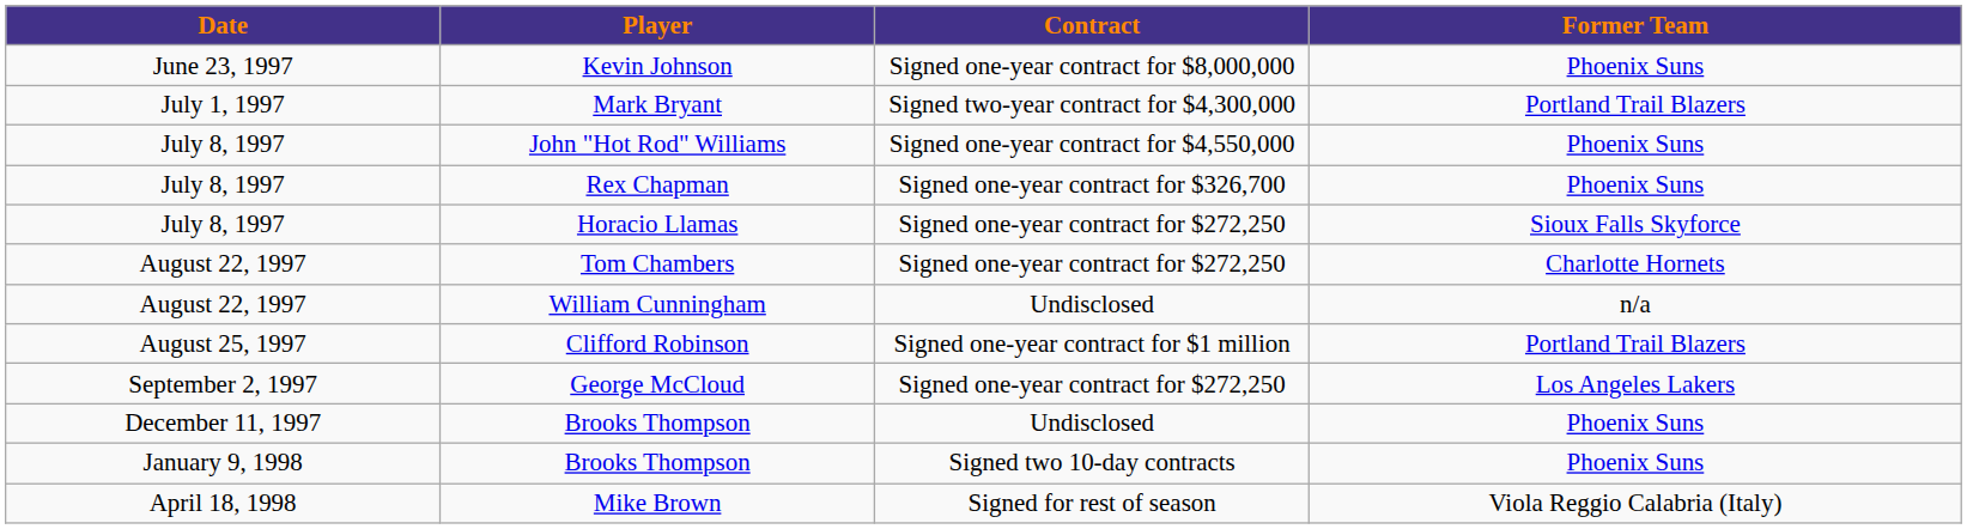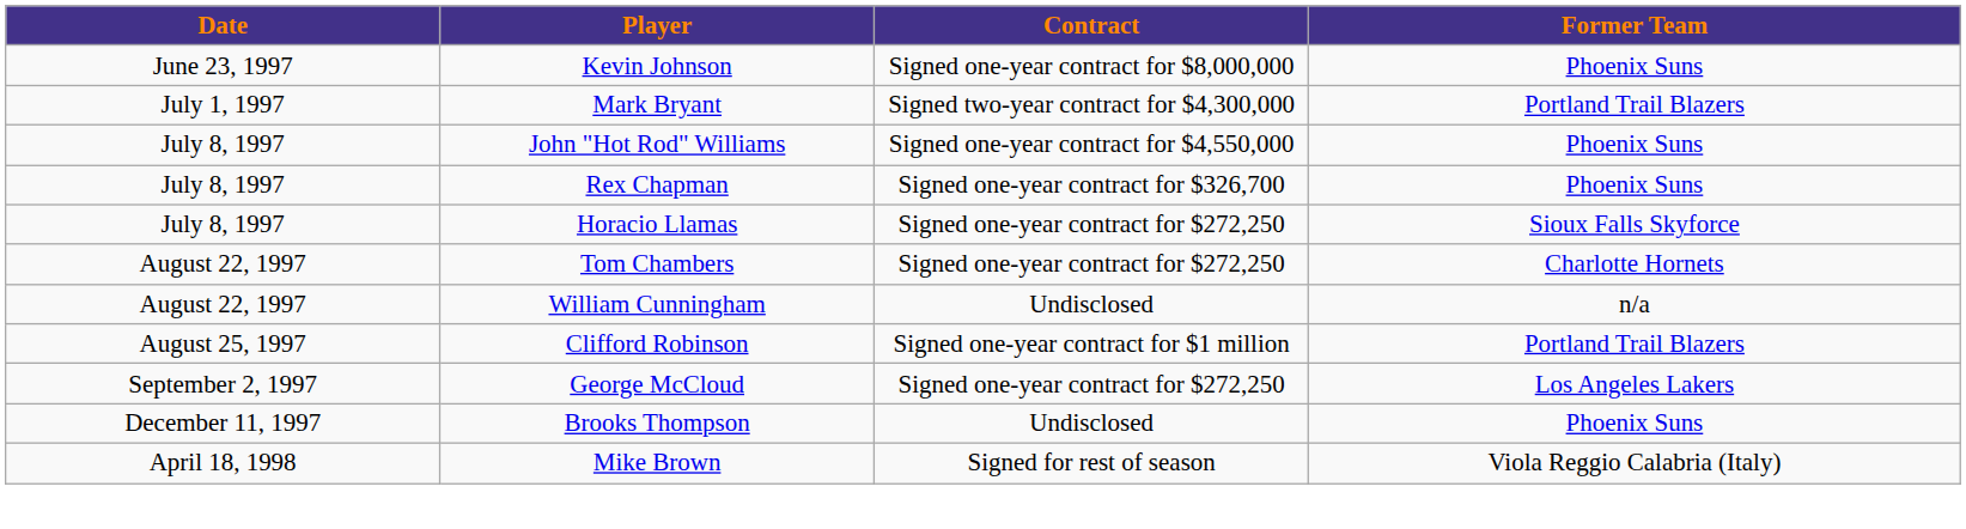 <table class="wikitable sortable sortable">
 <tr>
 <th style="background:#423189; color:#FF8800" width="10%">Date</th>
 <th style="background:#423189; color:#FF8800" width="10%">Player</th>
 <th style="background:#423189; color:#FF8800" width="10%">Contract</th>
 <th style="background:#423189; color:#FF8800" width="15%">Former Team</th>
 </tr>
 <tr style="text-align: center">
 <td>June 23, 1997</td>
 <td><a href='#'>Kevin Johnson</a></td>
 <td>Signed one-year contract for $8,000,000</td>
 <td><a href='#'>Phoenix Suns</a></td>
 </tr>
 <tr style="text-align: center">
 <td>July 1, 1997</td>
 <td><a href='#'>Mark Bryant</a></td>
 <td>Signed two-year contract for $4,300,000</td>
 <td><a href='#'>Portland Trail Blazers</a></td>
 </tr>
 <tr style="text-align: center">
 <td>July 8, 1997</td>
 <td><a href='#'>John "Hot Rod" Williams</a></td>
 <td>Signed one-year contract for $4,550,000</td>
 <td><a href='#'>Phoenix Suns</a></td>
 </tr>
 <tr style="text-align: center">
 <td>July 8, 1997</td>
 <td><a href='#'>Rex Chapman</a></td>
 <td>Signed one-year contract for $326,700</td>
 <td><a href='#'>Phoenix Suns</a></td>
 </tr>
 <tr style="text-align: center">
 <td>July 8, 1997</td>
 <td><a href='#'>Horacio Llamas</a></td>
 <td>Signed one-year contract for $272,250</td>
 <td><a href='#'>Sioux Falls Skyforce</a></td>
 </tr>
 <tr style="text-align: center">
 <td>August 22, 1997</td>
 <td><a href='#'>Tom Chambers</a></td>
 <td>Signed one-year contract for $272,250</td>
 <td><a href='#'>Charlotte Hornets</a></td>
 </tr>
 <tr style="text-align: center">
 <td>August 22, 1997</td>
 <td><a href='#'>William Cunningham</a></td>
 <td>Undisclosed</td>
 <td>n/a</td>
 </tr>
 <tr style="text-align: center">
 <td>August 25, 1997</td>
 <td><a href='#'>Clifford Robinson</a></td>
 <td>Signed one-year contract for $1 million</td>
 <td><a href='#'>Portland Trail Blazers</a></td>
 </tr>
 <tr style="text-align: center">
 <td>September 2, 1997</td>
 <td><a href='#'>George McCloud</a></td>
 <td>Signed one-year contract for $272,250</td>
 <td><a href='#'>Los Angeles Lakers</a></td>
 </tr>
 <tr style="text-align: center">
 <td>December 11, 1997</td>
 <td><a href='#'>Brooks Thompson</a></td>
 <td>Undisclosed</td>
 <td><a href='#'>Phoenix Suns</a></td>
 </tr>
 <tr style="text-align: center">
-<td>January 9, 1998</td>
-<td><a href='#'>Brooks Thompson</a></td>
-<td>Signed two 10-day contracts</td>
-<td><a href='#'>Phoenix Suns</a></td>
-</tr>
-<tr style="text-align: center">
 <td>April 18, 1998</td>
 <td><a href='#'>Mike Brown</a></td>
 <td>Signed for rest of season</td>
 <td>Viola Reggio Calabria (Italy)</td>
 </tr>
 </table>
